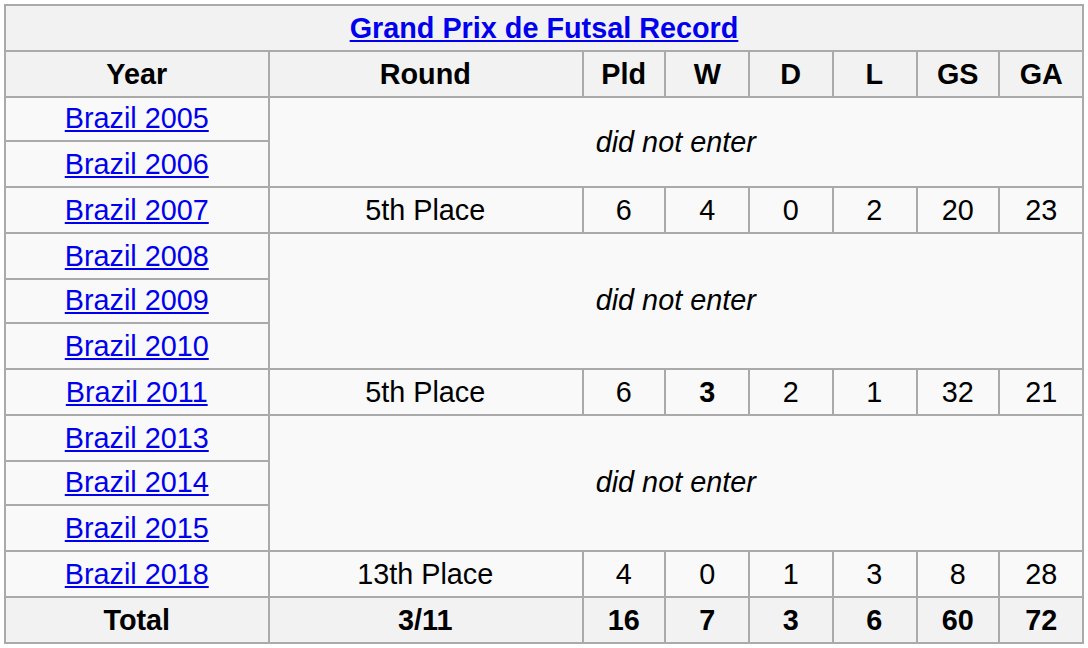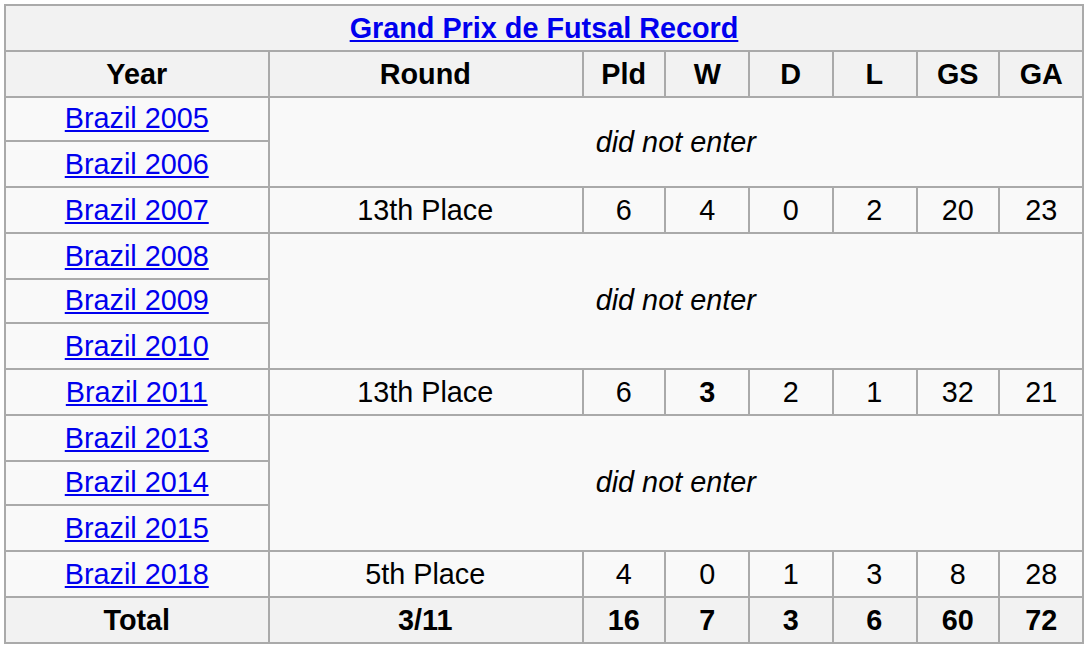 <table class="wikitable" style="text-align: center;font-size:90%;">
 <tr>
 <th colspan=8><a href='#'>Grand Prix de Futsal Record</a></th>
 </tr>
 <tr>
 <th width=125>Year</th>
 <th width=150>Round</th>
 <th width=35>Pld</th>
 <th width=35>W</th>
 <th width=35>D</th>
 <th width=35>L</th>
 <th width=35>GS</th>
 <th width=35>GA</th>
 </tr>
 <tr>
 <td><a href='#'>Brazil 2005</a></td>
 <td colspan=7 rowspan=2><em>did not enter</em></td>
 </tr>
 <tr>
 <td><a href='#'>Brazil 2006</a></td>
 </tr>
 <tr>
 <td><a href='#'>Brazil 2007</a></td>
-<td>5th Place</td>
+<td>13th Place</td>
 <td>6</td>
 <td>4</td>
 <td>0</td>
 <td>2</td>
 <td>20</td>
 <td>23</td>
 </tr>
 <tr>
 <td><a href='#'>Brazil 2008</a></td>
 <td colspan=7 rowspan=3><em>did not enter</em></td>
 </tr>
 <tr>
 <td><a href='#'>Brazil 2009</a></td>
 </tr>
 <tr>
 <td><a href='#'>Brazil 2010</a></td>
 </tr>
 <tr>
 <td><a href='#'>Brazil 2011</a></td>
-<td>5th Place</td>
+<td>13th Place</td>
 <td>6</td>
 <td><strong>3</strong></td>
 <td>2</td>
 <td>1</td>
 <td>32</td>
 <td>21</td>
 </tr>
 <tr>
 <td><a href='#'>Brazil 2013</a></td>
 <td colspan=7 rowspan=3><em>did not enter</em></td>
 </tr>
 <tr>
 <td><a href='#'>Brazil 2014</a></td>
 </tr>
 <tr>
 <td><a href='#'>Brazil 2015</a></td>
 </tr>
 <tr>
 <td><a href='#'>Brazil 2018</a></td>
-<td>13th Place</td>
+<td>5th Place</td>
 <td>4</td>
 <td>0</td>
 <td>1</td>
 <td>3</td>
 <td>8</td>
 <td>28</td>
 </tr>
 <tr>
 <th><strong>Total</strong></th>
 <th>3/11</th>
 <th>16</th>
 <th>7</th>
 <th>3</th>
 <th>6</th>
 <th>60</th>
 <th>72</th>
 </tr>
 </table>
